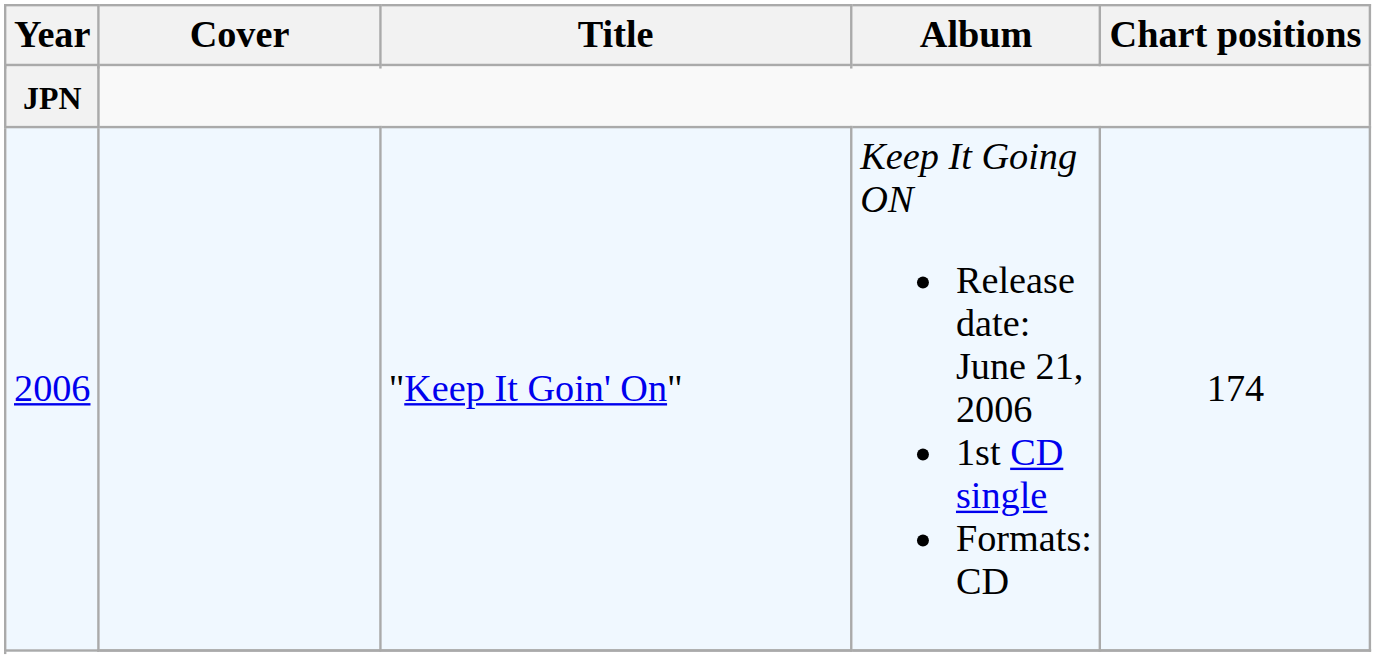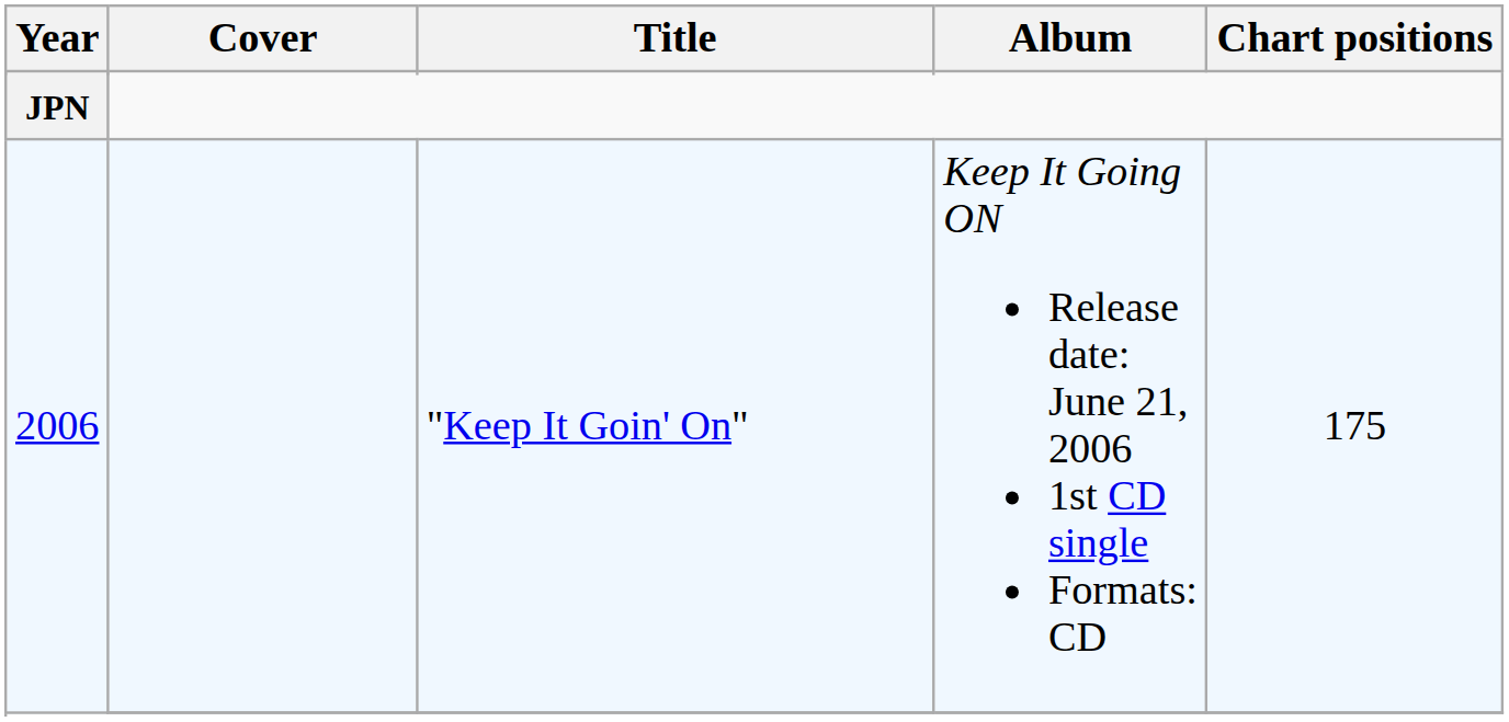 <table class="wikitable">
 <tr>
 <th width="25" rowspan="2">Year</th>
 <th width="110" rowspan="2">Cover</th>
 <th width="190" rowspan="2">Title</th>
 <th width="50" rowspan="2">Album</th>
 <th colspan="1">Chart positions</th>
 </tr>
 <tr>
 </tr>
 <tr bgcolor="#DDDDDD">
 <th width="20"><small>JPN</small></th>
 </tr>
 <tr bgcolor="#F0F8FF">
 <td align="center" rowspan="2"><a href='#'>2006</a></td>
 <td></td>
 <td align="left">"<a href='#'>Keep It Goin' On</a>"</td>
 <td align="left"><em>Keep It Going ON</em><br><ul><li>Release date: June 21, 2006</li><li>1st <a href='#'>CD single</a></li><li>Formats: CD</li></ul></td>
-<td align="center">174</td>
+<td align="center">175</td>
 </tr>
 <tr>
 </tr>
 </table>
